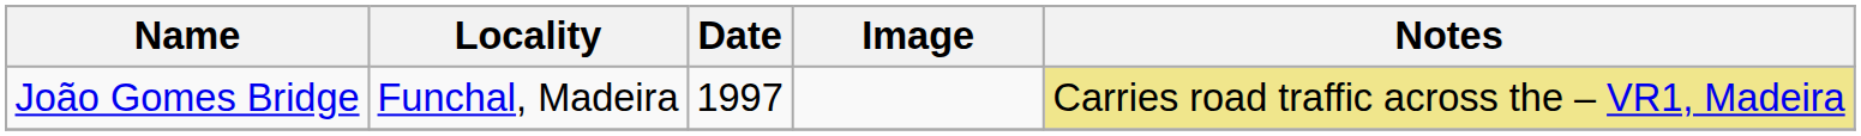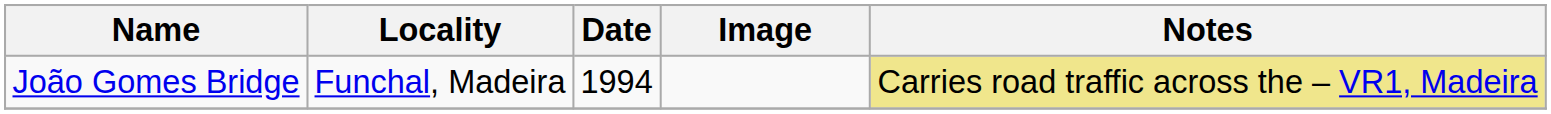 <table class="wikitable sortable">
 <tr>
 <th>Name</th>
 <th>Locality</th>
 <th>Date</th>
 <th class="unsortable" width="96px">Image</th>
 <th class="unsortable">Notes</th>
 </tr>
 <tr>
 <td><a href='#'>João Gomes Bridge</a></td>
 <td><a href='#'>Funchal</a>, Madeira</td>
-<td>1997</td>
+<td>1994</td>
 <td></td>
 <td style="background: khaki;">Carries road traffic across the  – <a href='#'>VR1, Madeira</a></td>
 </tr>
 <tr>
 </tr>
 </table>
